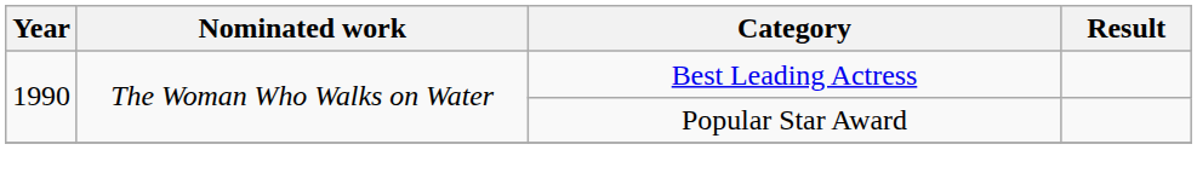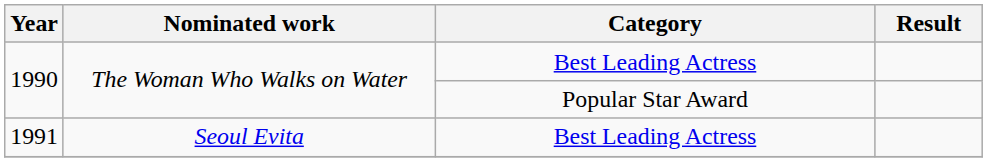 <table class="wikitable sortable plainrowheaders" style="text-align:center;">
 <tr>
 <th style="width:6%;" scope="col">Year</th>
 <th style="width:38%;" scope="col">Nominated work</th>
 <th style="width:45%;" scope="col">Category</th>
 <th style="width:11%;" scope="col">Result</th>
 </tr>
 <tr>
 <td rowspan="2">1990</td>
 <td rowspan="2"><em>The Woman Who Walks on Water </em></td>
 <td><a href='#'>Best Leading Actress</a></td>
 <td></td>
 </tr>
 <tr>
 <td>Popular Star Award</td>
 <td></td>
 </tr>
 <tr>
+<td>1991</td>
+<td><em><a href='#'>Seoul Evita</a></em></td>
+<td><a href='#'>Best Leading Actress</a></td>
+<td></td>
+</tr>
+<tr>
 </tr>
 </table>
